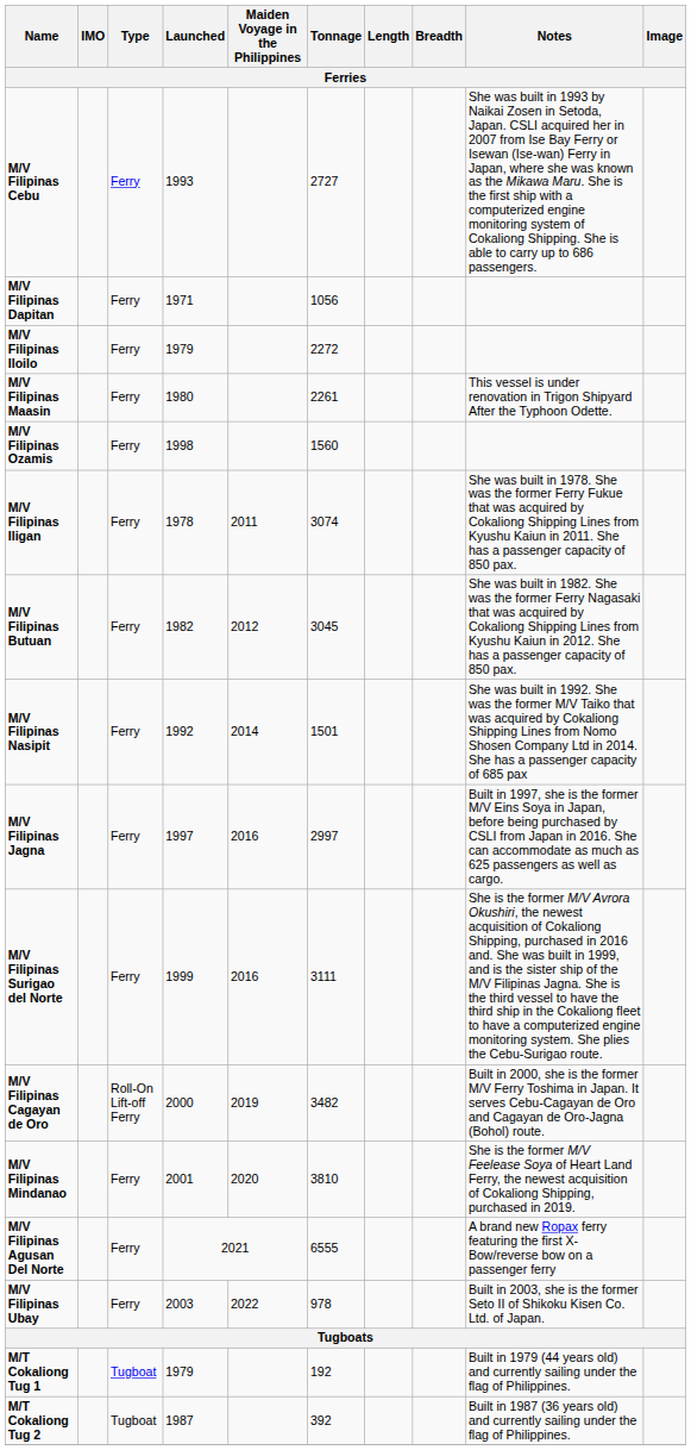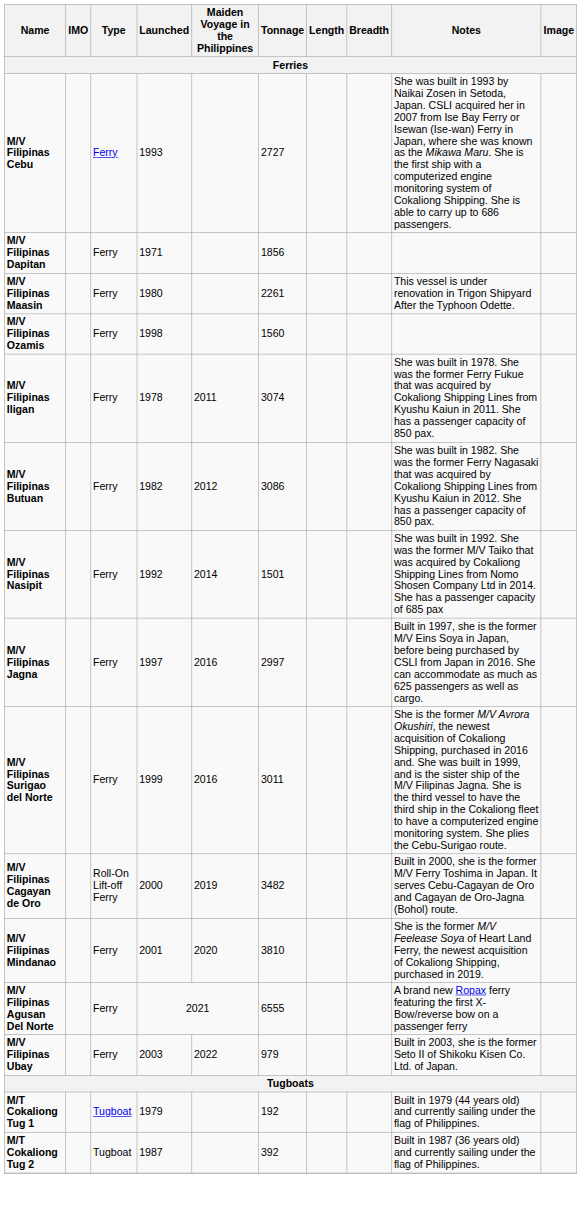 <table class="wikitable sortable sticky-header">
 <tr>
 <th><strong>Name</strong></th>
 <th><strong>IMO</strong></th>
 <th><strong>Type</strong></th>
 <th><strong>Launched</strong></th>
 <th><strong>Maiden Voyage in the Philippines</strong></th>
 <th><strong>Tonnage</strong></th>
 <th><strong>Length</strong></th>
 <th><strong>Breadth</strong></th>
 <th><strong>Notes</strong></th>
 <th><strong>Image</strong></th>
 </tr>
 <tr>
 <th colspan="10">Ferries</th>
 </tr>
 <tr>
 <td><strong>M/V Filipinas Cebu</strong></td>
 <td></td>
 <td><a href='#'>Ferry</a></td>
 <td>1993</td>
 <td></td>
 <td>2727</td>
 <td></td>
 <td></td>
 <td>She was built in 1993 by Naikai Zosen in Setoda, Japan. CSLI acquired her in 2007 from Ise Bay Ferry or Isewan (Ise-wan) Ferry in Japan, where she was known as the <em>Mikawa Maru</em>. She is the first ship with a computerized engine monitoring system of Cokaliong Shipping. She is able to carry up to 686 passengers.</td>
 <td></td>
 </tr>
 <tr>
 <td><strong>M/V Filipinas Dapitan</strong></td>
 <td></td>
 <td>Ferry</td>
 <td>1971</td>
 <td></td>
-<td>1056</td>
-<td></td>
-<td></td>
-<td></td>
-<td></td>
-</tr>
-<tr>
-<td><strong>M/V Filipinas Iloilo</strong></td>
-<td></td>
-<td>Ferry</td>
-<td>1979</td>
-<td></td>
-<td>2272</td>
+<td>1856</td>
 <td></td>
 <td></td>
 <td></td>
 <td></td>
 </tr>
 <tr>
 <td><strong>M/V Filipinas Maasin</strong></td>
 <td></td>
 <td>Ferry</td>
 <td>1980</td>
 <td></td>
 <td>2261</td>
 <td></td>
 <td></td>
 <td>This vessel is under renovation in Trigon Shipyard After the Typhoon Odette.</td>
 <td></td>
 </tr>
 <tr>
 <td><strong>M/V Filipinas Ozamis</strong></td>
 <td></td>
 <td>Ferry</td>
 <td>1998</td>
 <td></td>
 <td>1560</td>
 <td></td>
 <td></td>
 <td></td>
 <td></td>
 </tr>
 <tr>
 <td><strong>M/V Filipinas Iligan</strong></td>
 <td></td>
 <td>Ferry</td>
 <td>1978</td>
 <td>2011</td>
 <td>3074</td>
 <td></td>
 <td></td>
 <td>She was built in 1978. She was the former Ferry Fukue  that was acquired by Cokaliong Shipping Lines from Kyushu Kaiun in 2011. She has a passenger capacity of 850 pax.</td>
 <td></td>
 </tr>
 <tr>
 <td><strong>M/V Filipinas Butuan</strong></td>
 <td></td>
 <td>Ferry</td>
 <td>1982</td>
 <td>2012</td>
-<td>3045</td>
+<td>3086</td>
 <td></td>
 <td></td>
 <td>She was built in 1982. She was the former Ferry Nagasaki  that was acquired by Cokaliong Shipping Lines from Kyushu Kaiun in 2012. She has a passenger capacity of 850 pax.</td>
 <td></td>
 </tr>
 <tr>
 <td><strong>M/V Filipinas Nasipit</strong></td>
 <td></td>
 <td>Ferry</td>
 <td>1992</td>
 <td>2014</td>
 <td>1501</td>
 <td></td>
 <td></td>
 <td>She was built in 1992. She was the former M/V Taiko that was acquired by Cokaliong Shipping Lines from Nomo Shosen Company Ltd in 2014. She has a passenger capacity of 685 pax </td>
 <td></td>
 </tr>
 <tr>
 <td><strong>M/V Filipinas Jagna</strong></td>
 <td></td>
 <td>Ferry</td>
 <td>1997</td>
 <td>2016</td>
 <td>2997</td>
 <td></td>
 <td></td>
 <td>Built in 1997, she is the former M/V Eins Soya in Japan, before being purchased by CSLI from Japan in 2016. She can accommodate as much as 625 passengers as well as cargo.</td>
 <td></td>
 </tr>
 <tr>
 <td><strong>M/V Filipinas Surigao del Norte</strong></td>
 <td></td>
 <td>Ferry</td>
 <td>1999</td>
 <td>2016</td>
-<td>3111</td>
+<td>3011</td>
 <td></td>
 <td></td>
 <td>She is the former <em>M/V Avrora Okushiri</em>, the newest acquisition of Cokaliong Shipping, purchased in 2016 and. She was built in 1999, and is the sister ship of the M/V Filipinas Jagna. She is the third vessel to have the third ship in the Cokaliong fleet to have a computerized engine monitoring system. She plies the Cebu-Surigao route.</td>
 <td></td>
 </tr>
 <tr>
 <td><strong>M/V Filipinas Cagayan de Oro</strong></td>
 <td></td>
 <td>Roll-On Lift-off Ferry</td>
 <td>2000</td>
 <td>2019</td>
 <td>3482</td>
 <td></td>
 <td></td>
 <td>Built in 2000, she is the former M/V Ferry Toshima in Japan. It serves Cebu-Cagayan de Oro and Cagayan de Oro-Jagna (Bohol) route.</td>
 <td></td>
 </tr>
 <tr>
 <td><strong>M/V Filipinas Mindanao</strong></td>
 <td></td>
 <td>Ferry</td>
 <td>2001</td>
 <td>2020</td>
 <td>3810</td>
 <td></td>
 <td></td>
 <td>She is the former <em>M/V Feelease Soya</em> of Heart Land Ferry, the newest acquisition of Cokaliong Shipping, purchased in 2019.</td>
 <td></td>
 </tr>
 <tr>
 <td><strong>M/V Filipinas Agusan Del Norte</strong></td>
 <td></td>
 <td>Ferry</td>
 <td align="center"colspan=2>2021</td>
 <td>6555</td>
 <td></td>
 <td></td>
 <td>A brand new <a href='#'>Ropax</a> ferry featuring the first X-Bow/reverse bow on a passenger ferry</td>
 <td></td>
 </tr>
 <tr>
 <td><strong>M/V Filipinas Ubay</strong></td>
 <td></td>
 <td>Ferry</td>
 <td>2003</td>
 <td>2022</td>
-<td>978</td>
+<td>979</td>
 <td></td>
 <td></td>
 <td>Built in 2003, she is the former Seto II of Shikoku Kisen Co. Ltd. of Japan.</td>
 <td></td>
 </tr>
 <tr>
 <th colspan="10">Tugboats</th>
 </tr>
 <tr>
 <td><strong>M/T Cokaliong Tug 1</strong></td>
 <td></td>
 <td><a href='#'>Tugboat</a></td>
 <td>1979</td>
 <td></td>
 <td>192</td>
 <td></td>
 <td></td>
 <td>Built in 1979 (44 years old) and currently sailing under the flag of Philippines.</td>
 <td></td>
 </tr>
 <tr>
 <td><strong>M/T Cokaliong Tug 2</strong></td>
 <td></td>
 <td>Tugboat</td>
 <td>1987</td>
 <td></td>
 <td>392</td>
 <td></td>
 <td></td>
 <td>Built in 1987 (36 years old) and currently sailing under the flag of Philippines.</td>
 <td></td>
 </tr>
 <tr>
 </tr>
 </table>
